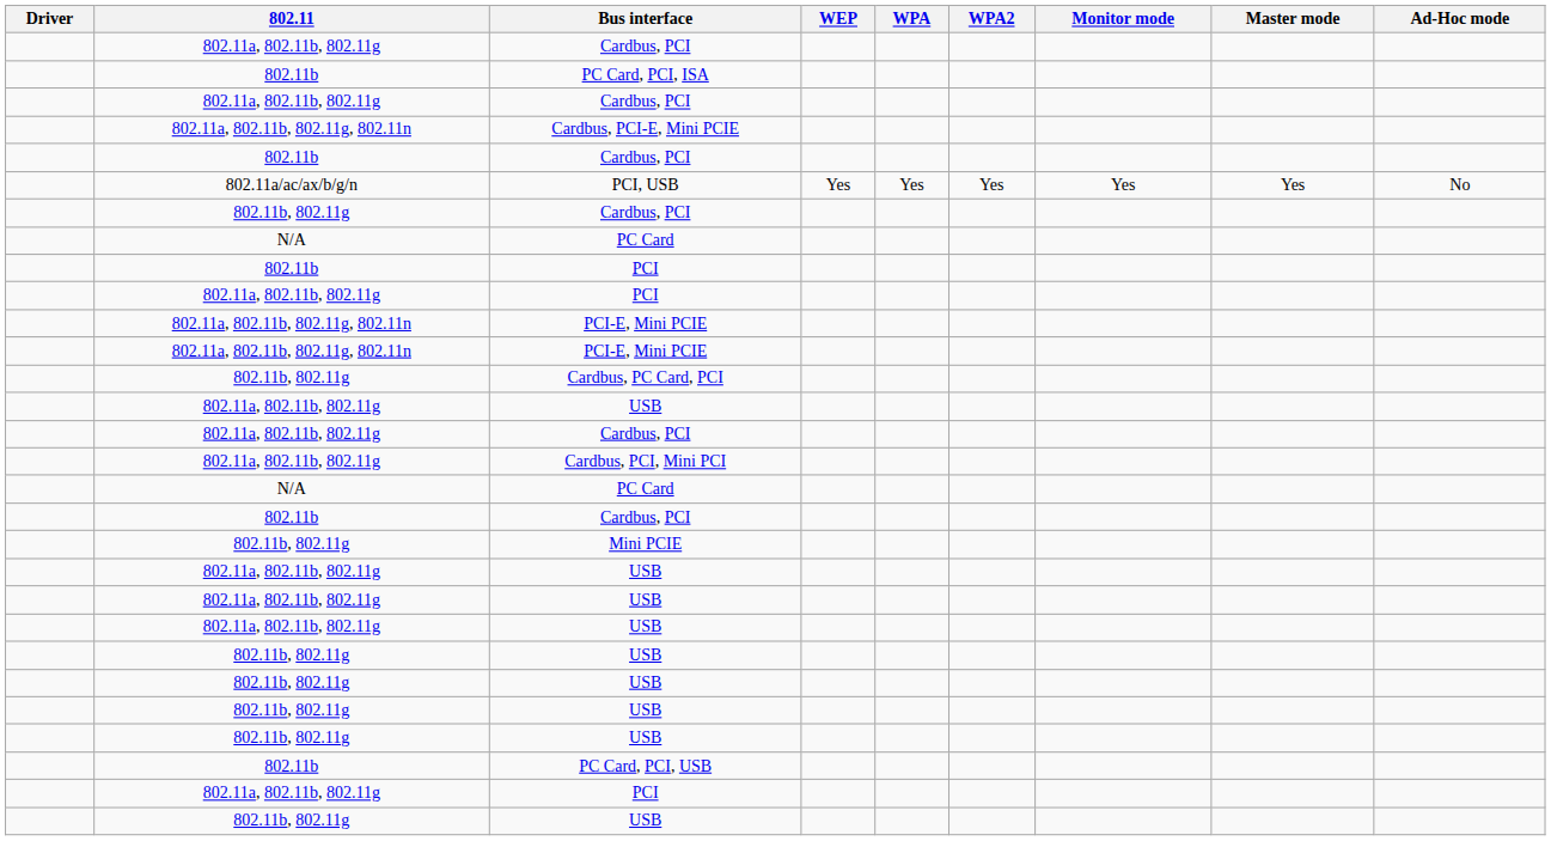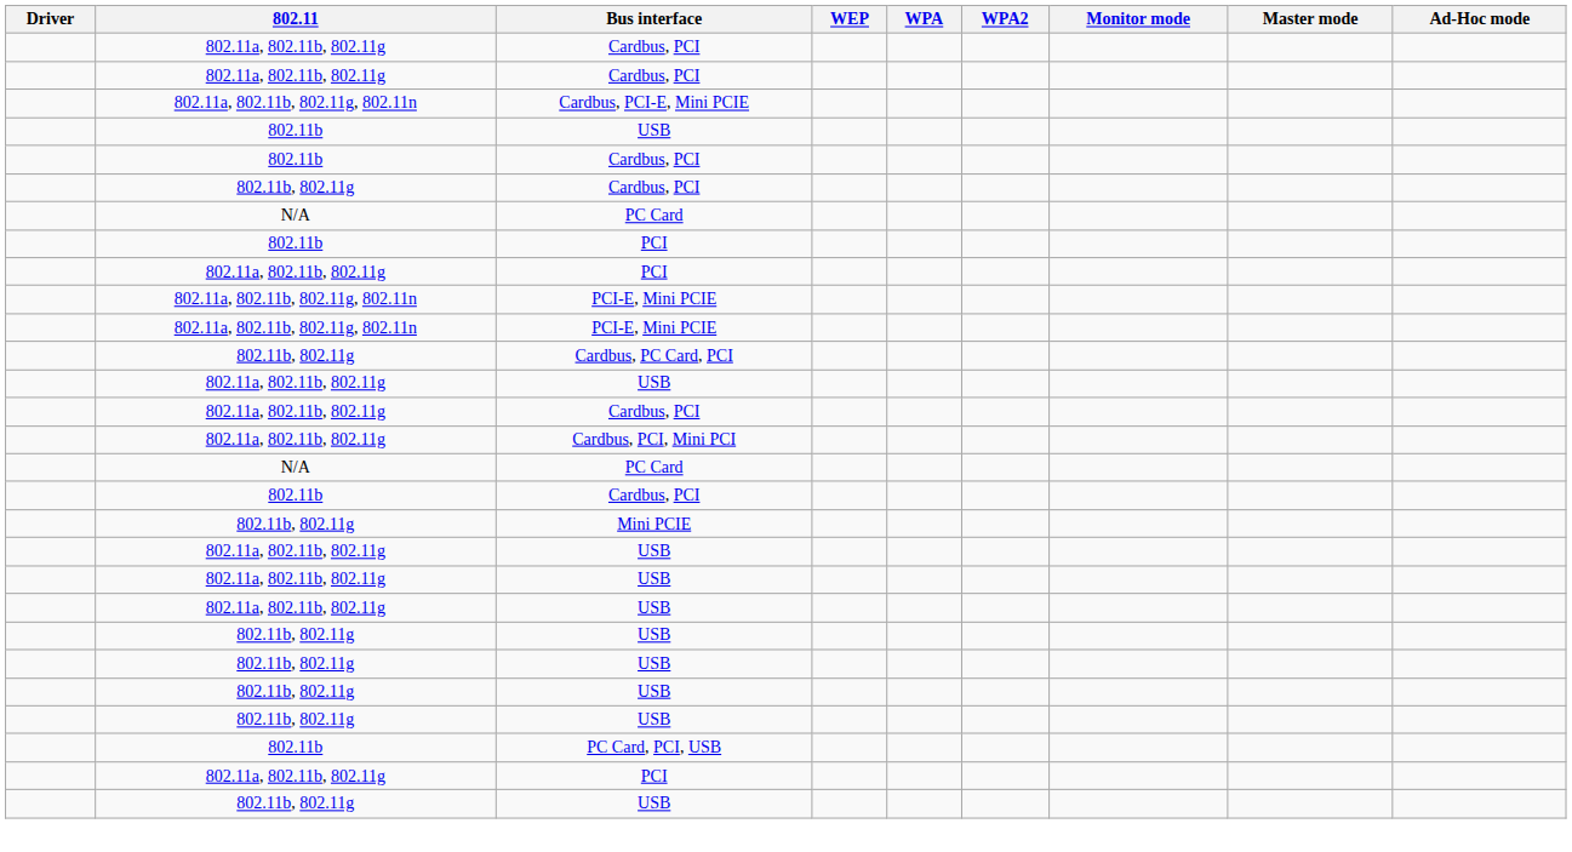 <table class="wikitable sortable" style="font-size: 85%; text-align: center; width: 99%;">
 <tr>
 <th>Driver</th>
 <th><a href='#'>802.11</a></th>
 <th>Bus interface</th>
 <th><a href='#'>WEP</a></th>
 <th><a href='#'>WPA</a></th>
 <th><a href='#'>WPA2</a></th>
 <th><a href='#'>Monitor mode</a></th>
 <th>Master mode</th>
 <th>Ad-Hoc mode</th>
 </tr>
 <tr>
 <td></td>
 <td><a href='#'>802.11a</a>, <a href='#'>802.11b</a>, <a href='#'>802.11g</a></td>
 <td><a href='#'>Cardbus</a>, <a href='#'>PCI</a></td>
-<td></td>
-<td></td>
-<td></td>
-<td></td>
-<td></td>
-<td></td>
-</tr>
-<tr>
-<td></td>
-<td><a href='#'>802.11b</a></td>
-<td><a href='#'>PC Card</a>, <a href='#'>PCI</a>, <a href='#'>ISA</a></td>
 <td></td>
 <td></td>
 <td></td>
 <td></td>
 <td></td>
 <td></td>
 </tr>
 <tr>
 <td></td>
 <td><a href='#'>802.11a</a>, <a href='#'>802.11b</a>, <a href='#'>802.11g</a></td>
 <td><a href='#'>Cardbus</a>, <a href='#'>PCI</a></td>
 <td></td>
 <td></td>
 <td></td>
 <td></td>
 <td></td>
 <td></td>
 </tr>
 <tr>
 <td></td>
 <td><a href='#'>802.11a</a>, <a href='#'>802.11b</a>, <a href='#'>802.11g</a>, <a href='#'>802.11n</a></td>
 <td><a href='#'>Cardbus</a>, <a href='#'>PCI-E</a>, <a href='#'>Mini PCIE</a></td>
 <td></td>
 <td></td>
 <td></td>
 <td></td>
 <td></td>
 <td></td>
 </tr>
 <tr>
 <td></td>
 <td><a href='#'>802.11b</a></td>
-<td><a href='#'>Cardbus</a>, <a href='#'>PCI</a></td>
+<td><a href='#'>USB</a></td>
 <td></td>
 <td></td>
 <td></td>
 <td></td>
 <td></td>
 <td></td>
 </tr>
 <tr>
-<td><strong></strong></td>
-<td>802.11a/ac/ax/b/g/n</td>
-<td>PCI, USB</td>
-<td>Yes</td>
-<td>Yes</td>
-<td>Yes</td>
-<td>Yes</td>
-<td>Yes</td>
-<td>No</td>
+<td></td>
+<td><a href='#'>802.11b</a></td>
+<td><a href='#'>Cardbus</a>, <a href='#'>PCI</a></td>
+<td></td>
+<td></td>
+<td></td>
+<td></td>
+<td></td>
+<td></td>
 </tr>
 <tr>
 <td></td>
 <td><a href='#'>802.11b</a>, <a href='#'>802.11g</a></td>
 <td><a href='#'>Cardbus</a>, <a href='#'>PCI</a></td>
 <td></td>
 <td></td>
 <td></td>
 <td></td>
 <td></td>
 <td></td>
 </tr>
 <tr>
 <td></td>
 <td>N/A</td>
 <td><a href='#'>PC Card</a></td>
 <td></td>
 <td></td>
 <td></td>
 <td></td>
 <td></td>
 <td></td>
 </tr>
 <tr>
 <td></td>
 <td><a href='#'>802.11b</a></td>
 <td><a href='#'>PCI</a></td>
 <td></td>
 <td></td>
 <td></td>
 <td></td>
 <td></td>
 <td></td>
 </tr>
 <tr>
 <td></td>
 <td><a href='#'>802.11a</a>, <a href='#'>802.11b</a>, <a href='#'>802.11g</a></td>
 <td><a href='#'>PCI</a></td>
 <td></td>
 <td></td>
 <td></td>
 <td></td>
 <td></td>
 <td></td>
 </tr>
 <tr>
 <td></td>
 <td><a href='#'>802.11a</a>, <a href='#'>802.11b</a>, <a href='#'>802.11g</a>, <a href='#'>802.11n</a></td>
 <td><a href='#'>PCI-E</a>, <a href='#'>Mini PCIE</a></td>
 <td></td>
 <td></td>
 <td></td>
 <td></td>
 <td></td>
 <td></td>
 </tr>
 <tr>
 <td></td>
 <td><a href='#'>802.11a</a>, <a href='#'>802.11b</a>, <a href='#'>802.11g</a>, <a href='#'>802.11n</a></td>
 <td><a href='#'>PCI-E</a>, <a href='#'>Mini PCIE</a></td>
 <td></td>
 <td></td>
 <td></td>
 <td></td>
 <td></td>
 <td></td>
 </tr>
 <tr>
 <td></td>
 <td><a href='#'>802.11b</a>, <a href='#'>802.11g</a></td>
 <td><a href='#'>Cardbus</a>, <a href='#'>PC Card</a>, <a href='#'>PCI</a></td>
 <td></td>
 <td></td>
 <td></td>
 <td></td>
 <td></td>
 <td></td>
 </tr>
 <tr>
 <td></td>
 <td><a href='#'>802.11a</a>, <a href='#'>802.11b</a>, <a href='#'>802.11g</a></td>
 <td><a href='#'>USB</a></td>
 <td></td>
 <td></td>
 <td></td>
 <td></td>
 <td></td>
 <td></td>
 </tr>
 <tr>
 <td></td>
 <td><a href='#'>802.11a</a>, <a href='#'>802.11b</a>, <a href='#'>802.11g</a></td>
 <td><a href='#'>Cardbus</a>, <a href='#'>PCI</a></td>
 <td></td>
 <td></td>
 <td></td>
 <td></td>
 <td></td>
 <td></td>
 </tr>
 <tr>
 <td></td>
 <td><a href='#'>802.11a</a>, <a href='#'>802.11b</a>, <a href='#'>802.11g</a></td>
 <td><a href='#'>Cardbus</a>, <a href='#'>PCI</a>, <a href='#'>Mini PCI</a></td>
 <td></td>
 <td></td>
 <td></td>
 <td></td>
 <td></td>
 <td></td>
 </tr>
 <tr>
 <td></td>
 <td>N/A</td>
 <td><a href='#'>PC Card</a></td>
 <td></td>
 <td></td>
 <td></td>
 <td></td>
 <td></td>
 <td></td>
 </tr>
 <tr>
 <td></td>
 <td><a href='#'>802.11b</a></td>
 <td><a href='#'>Cardbus</a>, <a href='#'>PCI</a></td>
 <td></td>
 <td></td>
 <td></td>
 <td></td>
 <td></td>
 <td></td>
 </tr>
 <tr>
 <td></td>
 <td><a href='#'>802.11b</a>, <a href='#'>802.11g</a></td>
 <td><a href='#'>Mini PCIE</a></td>
 <td></td>
 <td></td>
 <td></td>
 <td></td>
 <td></td>
 <td></td>
 </tr>
 <tr>
 <td></td>
 <td><a href='#'>802.11a</a>, <a href='#'>802.11b</a>, <a href='#'>802.11g</a></td>
 <td><a href='#'>USB</a></td>
 <td></td>
 <td></td>
 <td></td>
 <td></td>
 <td></td>
 <td></td>
 </tr>
 <tr>
 <td></td>
 <td><a href='#'>802.11a</a>, <a href='#'>802.11b</a>, <a href='#'>802.11g</a></td>
 <td><a href='#'>USB</a></td>
 <td></td>
 <td></td>
 <td></td>
 <td></td>
 <td></td>
 <td></td>
 </tr>
 <tr>
 <td></td>
 <td><a href='#'>802.11a</a>, <a href='#'>802.11b</a>, <a href='#'>802.11g</a></td>
 <td><a href='#'>USB</a></td>
 <td></td>
 <td></td>
 <td></td>
 <td></td>
 <td></td>
 <td></td>
 </tr>
 <tr>
 <td></td>
 <td><a href='#'>802.11b</a>, <a href='#'>802.11g</a></td>
 <td><a href='#'>USB</a></td>
 <td></td>
 <td></td>
 <td></td>
 <td></td>
 <td></td>
 <td></td>
 </tr>
 <tr>
 <td></td>
 <td><a href='#'>802.11b</a>, <a href='#'>802.11g</a></td>
 <td><a href='#'>USB</a></td>
 <td></td>
 <td></td>
 <td></td>
 <td></td>
 <td></td>
 <td></td>
 </tr>
 <tr>
 <td></td>
 <td><a href='#'>802.11b</a>, <a href='#'>802.11g</a></td>
 <td><a href='#'>USB</a></td>
 <td></td>
 <td></td>
 <td></td>
 <td></td>
 <td></td>
 <td></td>
 </tr>
 <tr>
 <td></td>
 <td><a href='#'>802.11b</a>, <a href='#'>802.11g</a></td>
 <td><a href='#'>USB</a></td>
 <td></td>
 <td></td>
 <td></td>
 <td></td>
 <td></td>
 <td></td>
 </tr>
 <tr>
 <td></td>
 <td><a href='#'>802.11b</a></td>
 <td><a href='#'>PC Card</a>, <a href='#'>PCI</a>, <a href='#'>USB</a></td>
 <td></td>
 <td></td>
 <td></td>
 <td></td>
 <td></td>
 <td></td>
 </tr>
 <tr>
 <td></td>
 <td><a href='#'>802.11a</a>, <a href='#'>802.11b</a>, <a href='#'>802.11g</a></td>
 <td><a href='#'>PCI</a></td>
 <td></td>
 <td></td>
 <td></td>
 <td></td>
 <td></td>
 <td></td>
 </tr>
 <tr>
 <td></td>
 <td><a href='#'>802.11b</a>, <a href='#'>802.11g</a></td>
 <td><a href='#'>USB</a></td>
 <td></td>
 <td></td>
 <td></td>
 <td></td>
 <td></td>
 <td></td>
 </tr>
 </table>
